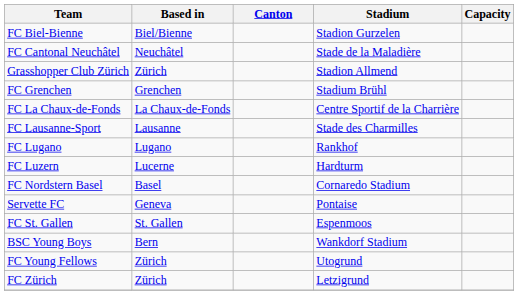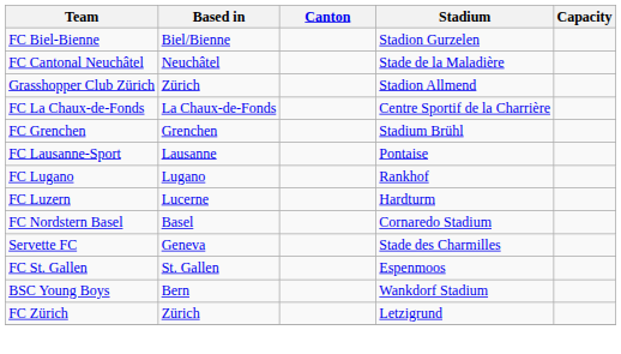 <table class="wikitable sortable" style="text-align: left;">
 <tr>
 <th>Team</th>
 <th>Based in</th>
 <th width="100"><a href='#'>Canton</a></th>
 <th>Stadium</th>
 <th>Capacity</th>
 </tr>
 <tr>
 <td><a href='#'>FC Biel-Bienne</a></td>
 <td><a href='#'>Biel/Bienne</a></td>
 <td></td>
 <td><a href='#'>Stadion Gurzelen</a></td>
 <td></td>
 </tr>
 <tr>
 <td><a href='#'>FC Cantonal Neuchâtel</a></td>
 <td><a href='#'>Neuchâtel</a></td>
 <td></td>
 <td><a href='#'>Stade de la Maladière</a></td>
 <td></td>
 </tr>
 <tr>
 <td><a href='#'>Grasshopper Club Zürich</a></td>
 <td><a href='#'>Zürich</a></td>
 <td></td>
 <td><a href='#'>Stadion Allmend</a></td>
 <td></td>
 </tr>
 <tr>
+<td><a href='#'>FC La Chaux-de-Fonds</a></td>
+<td><a href='#'>La Chaux-de-Fonds</a></td>
+<td></td>
+<td><a href='#'>Centre Sportif de la Charrière</a></td>
+<td></td>
+</tr>
+<tr>
 <td><a href='#'>FC Grenchen</a></td>
 <td><a href='#'>Grenchen</a></td>
 <td></td>
 <td><a href='#'>Stadium Brühl</a></td>
 <td></td>
 </tr>
 <tr>
-<td><a href='#'>FC La Chaux-de-Fonds</a></td>
-<td><a href='#'>La Chaux-de-Fonds</a></td>
-<td></td>
-<td><a href='#'>Centre Sportif de la Charrière</a></td>
-<td></td>
-</tr>
-<tr>
 <td><a href='#'>FC Lausanne-Sport</a></td>
 <td><a href='#'>Lausanne</a></td>
 <td></td>
-<td><a href='#'>Stade des Charmilles</a></td>
+<td><a href='#'>Pontaise</a></td>
 <td></td>
 </tr>
 <tr>
 <td><a href='#'>FC Lugano</a></td>
 <td><a href='#'>Lugano</a></td>
 <td></td>
 <td><a href='#'>Rankhof</a></td>
 <td></td>
 </tr>
 <tr>
 <td><a href='#'>FC Luzern</a></td>
 <td><a href='#'>Lucerne</a></td>
 <td></td>
 <td><a href='#'>Hardturm</a></td>
 <td></td>
 </tr>
 <tr>
 <td><a href='#'>FC Nordstern Basel</a></td>
 <td><a href='#'>Basel</a></td>
 <td></td>
 <td><a href='#'>Cornaredo Stadium</a></td>
 <td></td>
 </tr>
 <tr>
 <td><a href='#'>Servette FC</a></td>
 <td><a href='#'>Geneva</a></td>
 <td></td>
-<td><a href='#'>Pontaise</a></td>
+<td><a href='#'>Stade des Charmilles</a></td>
 <td></td>
 </tr>
 <tr>
 <td><a href='#'>FC St. Gallen</a></td>
 <td><a href='#'>St. Gallen</a></td>
 <td></td>
 <td><a href='#'>Espenmoos</a></td>
 <td></td>
 </tr>
 <tr>
 <td><a href='#'>BSC Young Boys</a></td>
 <td><a href='#'>Bern</a></td>
 <td></td>
 <td><a href='#'>Wankdorf Stadium</a></td>
 <td></td>
 </tr>
 <tr>
-<td><a href='#'>FC Young Fellows</a></td>
-<td><a href='#'>Zürich</a></td>
-<td></td>
-<td><a href='#'>Utogrund</a></td>
-<td></td>
-</tr>
-<tr>
 <td><a href='#'>FC Zürich</a></td>
 <td><a href='#'>Zürich</a></td>
 <td></td>
 <td><a href='#'>Letzigrund</a></td>
 <td></td>
 </tr>
 <tr>
 </tr>
 </table>
